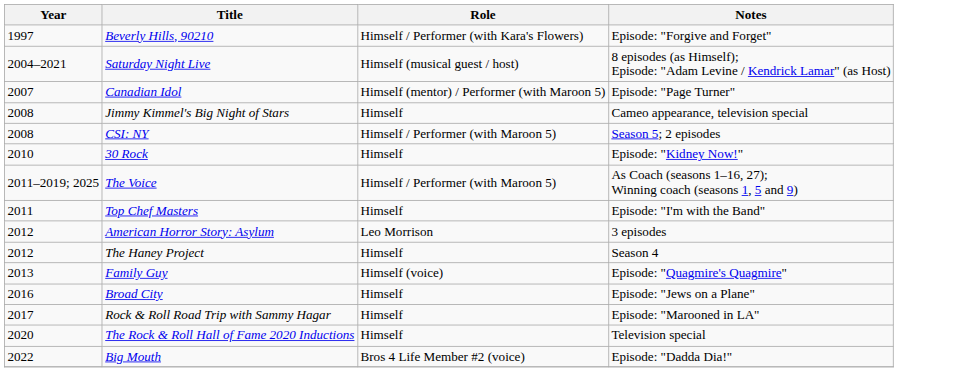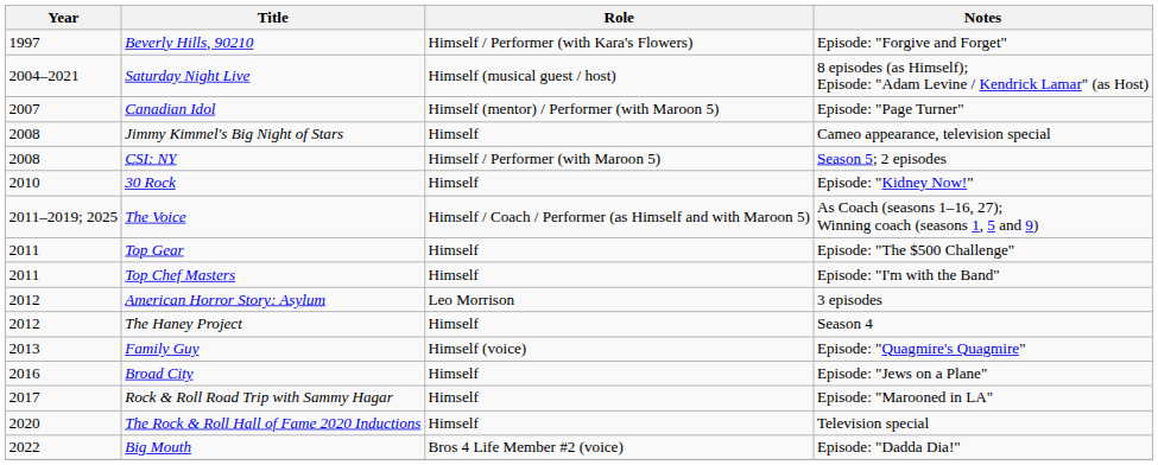 <table class="wikitable sortable">
 <tr>
 <th scope="col">Year</th>
 <th scope="col">Title</th>
 <th scope="col">Role</th>
 <th scope="col">Notes</th>
 </tr>
 <tr>
 <td>1997</td>
 <td><em><a href='#'>Beverly Hills, 90210</a></em></td>
 <td>Himself / Performer (with Kara's Flowers)</td>
 <td>Episode: "Forgive and Forget"</td>
 </tr>
 <tr>
 <td>2004–2021</td>
 <td><em><a href='#'>Saturday Night Live</a></em></td>
 <td>Himself (musical guest / host)</td>
 <td>8 episodes (as Himself);<br>Episode: "Adam Levine / <a href='#'>Kendrick Lamar</a>" (as Host)</td>
 </tr>
 <tr>
 <td>2007</td>
 <td><em><a href='#'>Canadian Idol</a></em></td>
 <td>Himself (mentor) / Performer (with Maroon 5)</td>
 <td>Episode: "Page Turner"</td>
 </tr>
 <tr>
 <td>2008</td>
 <td><em>Jimmy Kimmel's Big Night of Stars</em></td>
 <td>Himself</td>
 <td>Cameo appearance, television special</td>
 </tr>
 <tr>
 <td>2008</td>
 <td><em><a href='#'>CSI: NY</a></em></td>
 <td>Himself / Performer (with Maroon 5)</td>
 <td><a href='#'>Season 5</a>; 2 episodes</td>
 </tr>
 <tr>
 <td>2010</td>
 <td><em><a href='#'>30 Rock</a></em></td>
 <td>Himself</td>
 <td>Episode: "<a href='#'>Kidney Now!</a>"</td>
 </tr>
 <tr>
 <td>2011–2019; 2025</td>
 <td><em><a href='#'>The Voice</a></em></td>
-<td>Himself / Performer (with Maroon 5)</td>
+<td>Himself / Coach / Performer (as Himself and with Maroon 5)</td>
 <td>As Coach (seasons 1–16, 27);<br>Winning coach (seasons <a href='#'>1</a>, <a href='#'>5</a> and <a href='#'>9</a>)</td>
+</tr>
+<tr>
+<td>2011</td>
+<td><em><a href='#'>Top Gear</a></em></td>
+<td>Himself</td>
+<td>Episode: "The $500 Challenge"</td>
 </tr>
 <tr>
 <td>2011</td>
 <td><em><a href='#'>Top Chef Masters</a></em></td>
 <td>Himself</td>
 <td>Episode: "I'm with the Band"</td>
 </tr>
 <tr>
 <td>2012</td>
 <td><em><a href='#'>American Horror Story: Asylum</a></em></td>
 <td>Leo Morrison</td>
 <td>3 episodes</td>
 </tr>
 <tr>
 <td>2012</td>
 <td><em>The Haney Project</em></td>
 <td>Himself</td>
 <td>Season 4</td>
 </tr>
 <tr>
 <td>2013</td>
 <td><em><a href='#'>Family Guy</a></em></td>
 <td>Himself (voice)</td>
 <td>Episode: "<a href='#'>Quagmire's Quagmire</a>"</td>
 </tr>
 <tr>
 <td>2016</td>
 <td><em><a href='#'>Broad City</a></em></td>
 <td>Himself</td>
 <td>Episode: "Jews on a Plane"</td>
 </tr>
 <tr>
 <td>2017</td>
 <td><em>Rock & Roll Road Trip with Sammy Hagar</em></td>
 <td>Himself</td>
 <td>Episode: "Marooned in LA"</td>
 </tr>
 <tr>
 <td>2020</td>
 <td><em><a href='#'>The Rock & Roll Hall of Fame 2020 Inductions</a></em></td>
 <td>Himself</td>
 <td>Television special</td>
 </tr>
 <tr>
 <td>2022</td>
 <td><em><a href='#'>Big Mouth</a></em></td>
 <td>Bros 4 Life Member #2 (voice)</td>
 <td>Episode: "Dadda Dia!"</td>
 </tr>
 <tr>
 </tr>
 </table>
